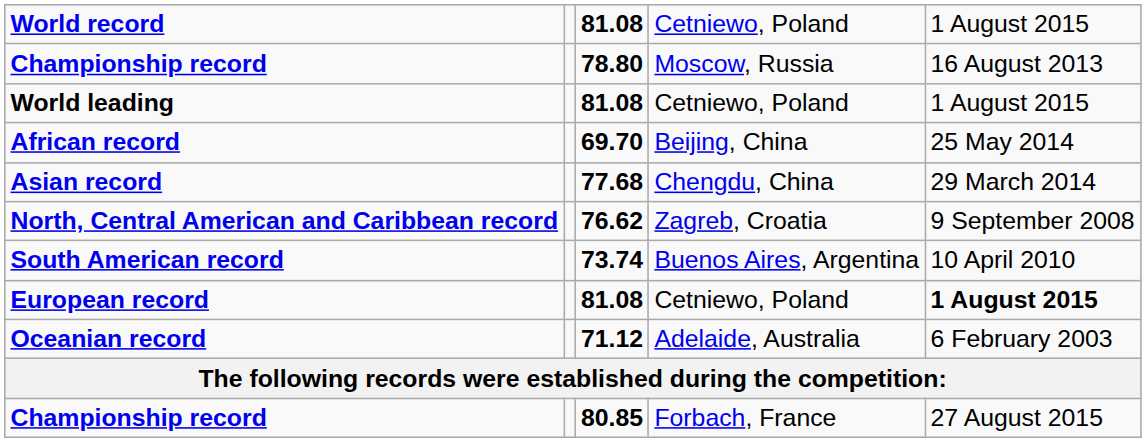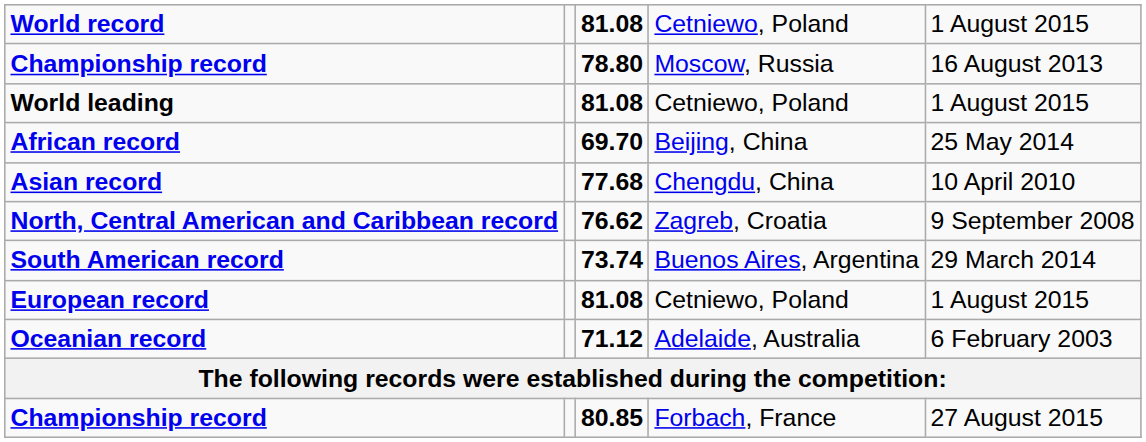 <table class="wikitable">
 <tr>
 <td><strong><a href='#'>World record</a></strong></td>
 <td></td>
 <td><strong>81.08</strong></td>
 <td><a href='#'>Cetniewo</a>, Poland</td>
 <td>1 August 2015</td>
 </tr>
 <tr>
 <td><strong><a href='#'>Championship record</a></strong></td>
 <td></td>
 <td><strong>78.80</strong></td>
 <td><a href='#'>Moscow</a>, Russia</td>
 <td>16 August 2013</td>
 </tr>
 <tr>
 <td><strong>World leading</strong></td>
 <td></td>
 <td><strong>81.08</strong></td>
 <td>Cetniewo, Poland</td>
 <td>1 August 2015</td>
 </tr>
 <tr>
 <td><strong><a href='#'>African record</a></strong></td>
 <td></td>
 <td><strong>69.70</strong></td>
 <td><a href='#'>Beijing</a>, China</td>
 <td>25 May 2014</td>
 </tr>
 <tr>
 <td><strong><a href='#'>Asian record</a></strong></td>
 <td></td>
 <td><strong>77.68</strong></td>
 <td><a href='#'>Chengdu</a>, China</td>
-<td>29 March 2014</td>
+<td>10 April 2010</td>
 </tr>
 <tr>
 <td><strong><a href='#'>North, Central American and Caribbean record</a></strong></td>
 <td></td>
 <td><strong>76.62</strong></td>
 <td><a href='#'>Zagreb</a>, Croatia</td>
 <td>9 September 2008</td>
 </tr>
 <tr>
 <td><strong><a href='#'>South American record</a></strong></td>
 <td></td>
 <td><strong>73.74</strong></td>
 <td><a href='#'>Buenos Aires</a>, Argentina</td>
-<td>10 April 2010</td>
+<td>29 March 2014</td>
 </tr>
 <tr>
 <td><strong><a href='#'>European record</a></strong></td>
 <td></td>
 <td><strong>81.08</strong></td>
 <td>Cetniewo, Poland</td>
-<td><strong>1 August 2015</strong></td>
+<td>1 August 2015</td>
 </tr>
 <tr>
 <td><strong><a href='#'>Oceanian record</a></strong></td>
 <td></td>
 <td><strong>71.12</strong></td>
 <td><a href='#'>Adelaide</a>, Australia</td>
 <td>6 February 2003</td>
 </tr>
 <tr>
 <th colspan=5>The following records were established during the competition:</th>
 </tr>
 <tr>
 <td><strong><a href='#'>Championship record</a></strong></td>
 <td></td>
 <td><strong>80.85</strong></td>
 <td><a href='#'>Forbach</a>, France</td>
 <td>27 August 2015</td>
 </tr>
 </table>
